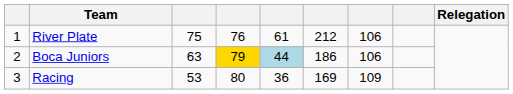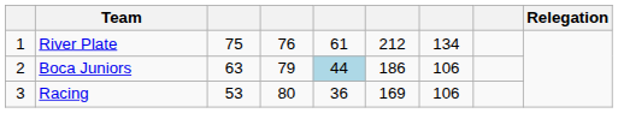 <table class="wikitable sortable" style="text-align: center;">
 <tr>
 <th width=25></th>
 <th width=185>Team</th>
 <th width=50></th>
 <th width=50></th>
 <th width=50></th>
 <th width=50></th>
 <th width=50></th>
 <th width=50></th>
 <th>Relegation</th>
 </tr>
 <tr>
 <td>1</td>
 <td align="left"><a href='#'>River Plate</a></td>
 <td>75</td>
 <td>76</td>
 <td>61</td>
 <td>212</td>
-<td>106</td>
+<td>134</td>
 <td><strong></strong></td>
 <td rowspan=27></td>
 </tr>
 <tr>
 <td>2</td>
 <td align="left"><a href='#'>Boca Juniors</a></td>
 <td>63</td>
-<td style="background: gold;">79</td>
+<td>79</td>
 <td style="background: lightblue;">44</td>
 <td>186</td>
 <td>106</td>
 <td><strong></strong></td>
 </tr>
 <tr>
 <td>3</td>
 <td align="left"><a href='#'>Racing</a></td>
 <td>53</td>
 <td>80</td>
 <td>36</td>
 <td>169</td>
-<td>109</td>
+<td>106</td>
 <td><strong></strong></td>
 </tr>
 </table>
